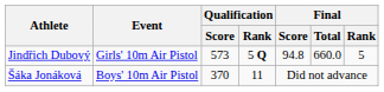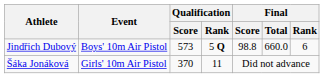 <table class="wikitable" style="font-size:90%">
 <tr>
 <th rowspan="2">Athlete</th>
 <th rowspan="2">Event</th>
 <th colspan="2">Qualification</th>
 <th colspan="3">Final</th>
 </tr>
 <tr>
 <th>Score</th>
 <th>Rank</th>
 <th>Score</th>
 <th>Total</th>
 <th>Rank</th>
 </tr>
 <tr>
 <td><a href='#'>Jindřich Dubový</a></td>
-<td><a href='#'>Girls' 10m Air Pistol</a></td>
+<td><a href='#'>Boys' 10m Air Pistol</a></td>
 <td align=center>573</td>
 <td align=center>5 <strong>Q</strong></td>
-<td align=center>94.8</td>
+<td align=center>98.8</td>
 <td align=center>660.0</td>
-<td align=center>5</td>
+<td align=center>6</td>
 </tr>
 <tr>
 <td><a href='#'>Šáka Jonáková</a></td>
-<td><a href='#'>Boys' 10m Air Pistol</a></td>
+<td><a href='#'>Girls' 10m Air Pistol</a></td>
 <td align=center>370</td>
 <td align=center>11</td>
 <td colspan=3 align=center>Did not advance</td>
 </tr>
 </table>
